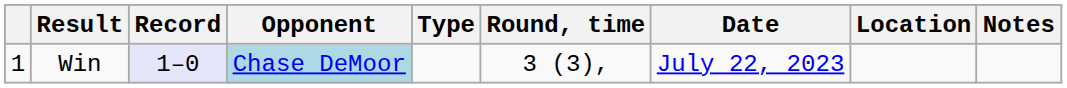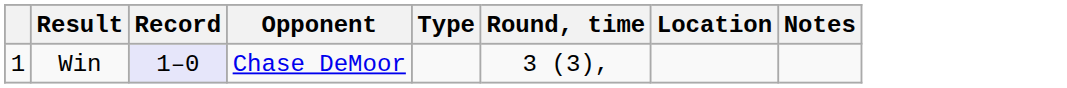 <table class="wikitable" style="text-align:center">
 <tr>
 <th></th>
 <th>Result</th>
 <th>Record</th>
 <th>Opponent</th>
 <th>Type</th>
 <th>Round, time</th>
-<th>Date</th>
 <th>Location</th>
 <th>Notes</th>
 </tr>
 <tr>
 <td>1</td>
 <td>Win</td>
 <td style="background: lavender;">1–0</td>
-<td style="background: lightblue; text-align:left;"><a href='#'>Chase DeMoor</a></td>
+<td style="text-align:left;"><a href='#'>Chase DeMoor</a></td>
 <td></td>
 <td>3 (3), </td>
-<td><a href='#'>July 22, 2023</a></td>
 <td style="text-align:left;"></td>
 <td></td>
 </tr>
 </table>
